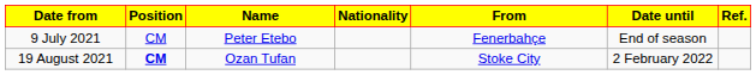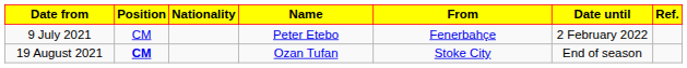 <table class="wikitable"  style="text-align:center; font-size:90%; ">
 <tr>
 <th style="background:#FFFF00; color:black; border:1px solid red; width:120px;">Date from</th>
 <th style="background:#FFFF00; color:black; border:1px solid red; width:50px;">Position</th>
+<th style="background:#FFFF00; color:black; border:1px solid red; width:50px;">Nationality</th>
 <th style="background:#FFFF00; color:black; border:1px solid red; width:150px;">Name</th>
-<th style="background:#FFFF00; color:black; border:1px solid red; width:50px;">Nationality</th>
 <th style="background:#FFFF00; color:black; border:1px solid red; width:200px;">From</th>
 <th style="background:#FFFF00; color:black; border:1px solid red; width:110px;">Date until</th>
 <th style="background:#FFFF00; color:black; border:1px solid red; width:25px;">Ref.</th>
 </tr>
 <tr>
 <td>9 July 2021</td>
 <td><a href='#'>CM</a></td>
+<td></td>
 <td><a href='#'>Peter Etebo</a></td>
-<td></td>
 <td> <a href='#'>Fenerbahçe</a></td>
-<td>End of season</td>
+<td>2 February 2022</td>
 <td></td>
 </tr>
 <tr>
 <td>19 August 2021</td>
 <td><strong><a href='#'>CM</a></strong></td>
+<td></td>
 <td><a href='#'>Ozan Tufan</a></td>
-<td></td>
 <td> <a href='#'>Stoke City</a></td>
-<td>2 February 2022</td>
+<td>End of season</td>
 <td></td>
 </tr>
 </table>
